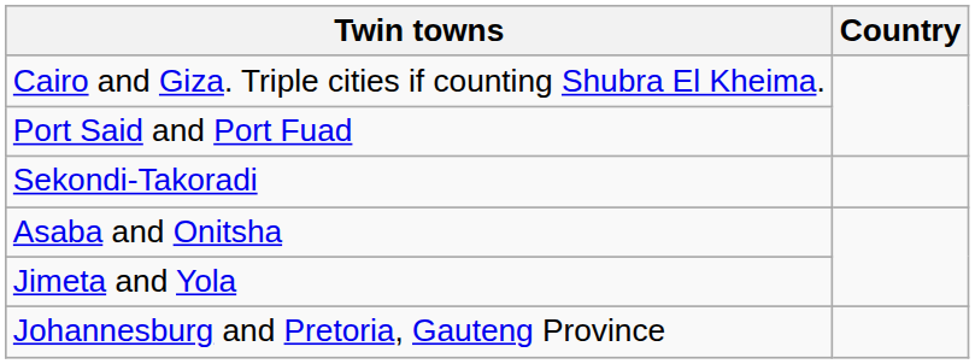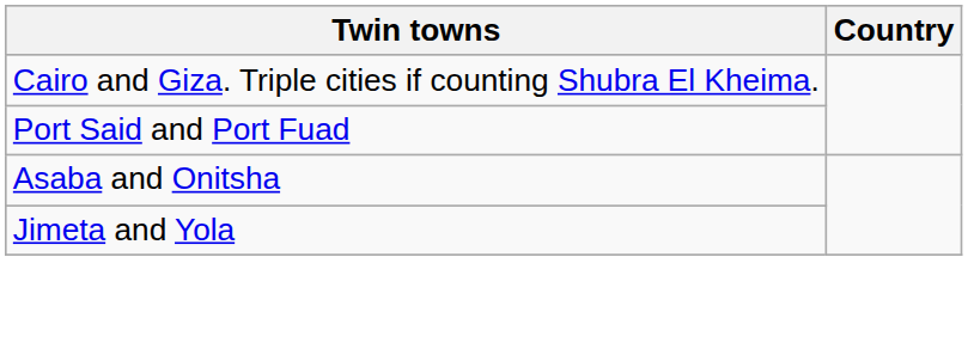 <table class="wikitable">
 <tr>
 <th>Twin towns</th>
 <th>Country</th>
 </tr>
 <tr>
 <td><a href='#'>Cairo</a> and <a href='#'>Giza</a>. Triple cities if counting <a href='#'>Shubra El Kheima</a>.</td>
 <td rowspan="2"></td>
 </tr>
 <tr>
 <td><a href='#'>Port Said</a> and <a href='#'>Port Fuad</a></td>
 </tr>
 <tr>
-<td><a href='#'>Sekondi-Takoradi</a></td>
-<td></td>
-</tr>
-<tr>
 <td><a href='#'>Asaba</a> and <a href='#'>Onitsha</a></td>
 <td rowspan="2"></td>
 </tr>
 <tr>
 <td><a href='#'>Jimeta</a> and <a href='#'>Yola</a></td>
 </tr>
-<tr>
-<td><a href='#'>Johannesburg</a> and <a href='#'>Pretoria</a>, <a href='#'>Gauteng</a> Province</td>
-<td></td>
-</tr>
 </table>
